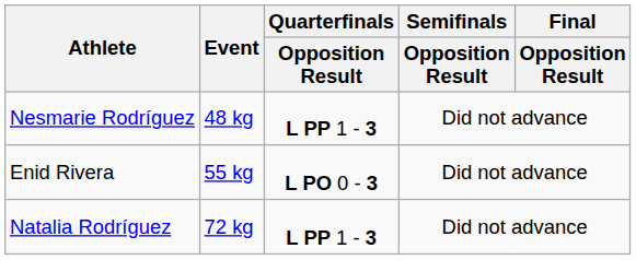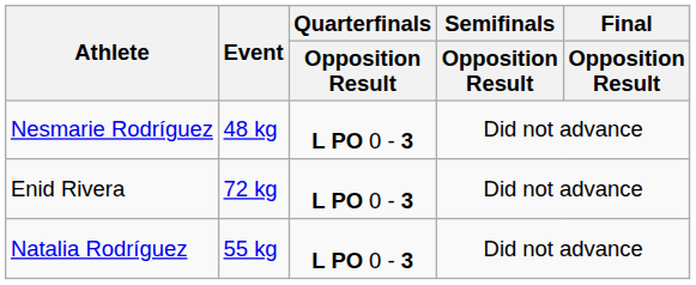 <table class="wikitable" border="1" style="font-size:90%">
 <tr>
 <th rowspan=2>Athlete</th>
 <th rowspan=2>Event</th>
 <th>Quarterfinals</th>
 <th>Semifinals</th>
 <th>Final</th>
 </tr>
 <tr>
 <th>Opposition<br>Result</th>
 <th>Opposition<br>Result</th>
 <th>Opposition<br>Result</th>
 </tr>
 <tr>
 <td><a href='#'>Nesmarie Rodríguez</a></td>
 <td><a href='#'>48 kg</a></td>
-<td align=center><br><strong>L PP</strong> 1 - <strong>3</strong></td>
+<td align=center><br><strong>L PO</strong> 0 - <strong>3</strong></td>
 <td align=center colspan="7">Did not advance</td>
 </tr>
 <tr>
 <td>Enid Rivera</td>
-<td><a href='#'>55 kg</a></td>
+<td><a href='#'>72 kg</a></td>
 <td align=center><br><strong>L PO</strong> 0 - <strong>3</strong></td>
 <td align=center colspan="7">Did not advance</td>
 </tr>
 <tr>
 <td><a href='#'>Natalia Rodríguez</a></td>
-<td><a href='#'>72 kg</a></td>
-<td align=center><br><strong>L PP</strong> 1 - <strong>3</strong></td>
+<td><a href='#'>55 kg</a></td>
+<td align=center><br><strong>L PO</strong> 0 - <strong>3</strong></td>
 <td align=center colspan="7">Did not advance</td>
 </tr>
 </table>
